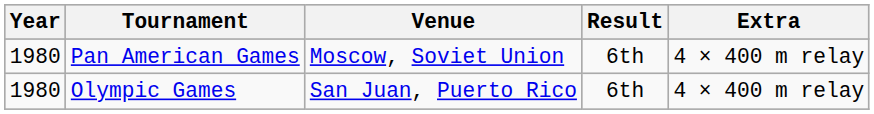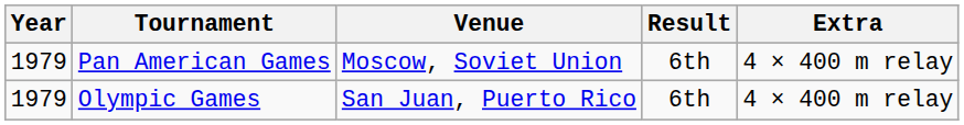 <table class=wikitable>
 <tr>
 <th>Year</th>
 <th>Tournament</th>
 <th>Venue</th>
 <th>Result</th>
 <th>Extra</th>
 </tr>
 <tr>
-<td>1980</td>
+<td>1979</td>
 <td><a href='#'>Pan American Games</a></td>
 <td><a href='#'>Moscow</a>, <a href='#'>Soviet Union</a></td>
 <td align="center">6th</td>
 <td>4 × 400 m relay</td>
 </tr>
 <tr>
-<td>1980</td>
+<td>1979</td>
 <td><a href='#'>Olympic Games</a></td>
 <td><a href='#'>San Juan</a>, <a href='#'>Puerto Rico</a></td>
 <td align="center">6th</td>
 <td>4 × 400 m relay</td>
 </tr>
 </table>
